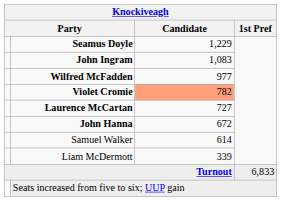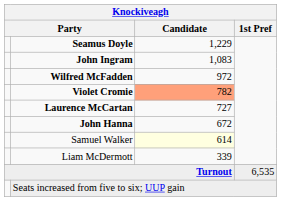 <table class="wikitable">
 <tr>
 <th colspan="4" align="center"><a href='#'>Knockiveagh</a></th>
 </tr>
 <tr>
 <th colspan="2" align="center" width=200>Party</th>
 <th width=150>Candidate</th>
 <th width=60>1st Pref</th>
 </tr>
 <tr>
 <td></td>
 <td align="right"><strong>Seamus Doyle</strong></td>
 <td align="right">1,229</td>
 </tr>
 <tr>
 <td></td>
 <td align="right"><strong>John Ingram</strong></td>
 <td align="right">1,083</td>
 </tr>
 <tr>
 <td></td>
 <td align="right"><strong>Wilfred McFadden</strong></td>
-<td align="right">977</td>
+<td align="right">972</td>
 </tr>
 <tr>
 <td></td>
 <td align="right"><strong>Violet Cromie</strong></td>
 <td align="right" style="background: lightsalmon;">782</td>
 </tr>
 <tr>
 <td></td>
 <td align="right"><strong>Laurence McCartan</strong></td>
 <td align="right">727</td>
 </tr>
 <tr>
 <td></td>
 <td align="right"><strong>John Hanna</strong></td>
 <td align="right">672</td>
 </tr>
 <tr>
 <td></td>
 <td align="right">Samuel Walker</td>
-<td align="right">614</td>
+<td align="right" style="background: lightyellow;">614</td>
 </tr>
 <tr>
 <td></td>
 <td align="right">Liam McDermott</td>
 <td align="right">339</td>
 </tr>
 <tr bgcolor="EEEEEE">
 <td colspan=3 align="right"><strong><a href='#'>Turnout</a></strong></td>
-<td align="right">6,833</td>
+<td align="right">6,535</td>
 </tr>
 <tr>
 <td bgcolor=></td>
 <td colspan=3 bgcolor="EEEEEE">Seats increased from five to six; <a href='#'>UUP</a> gain</td>
 </tr>
 </table>
